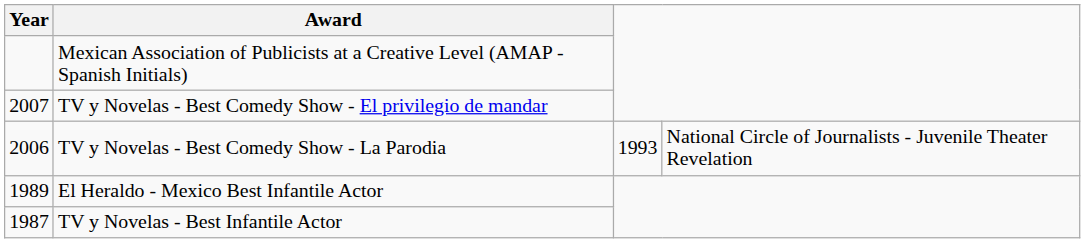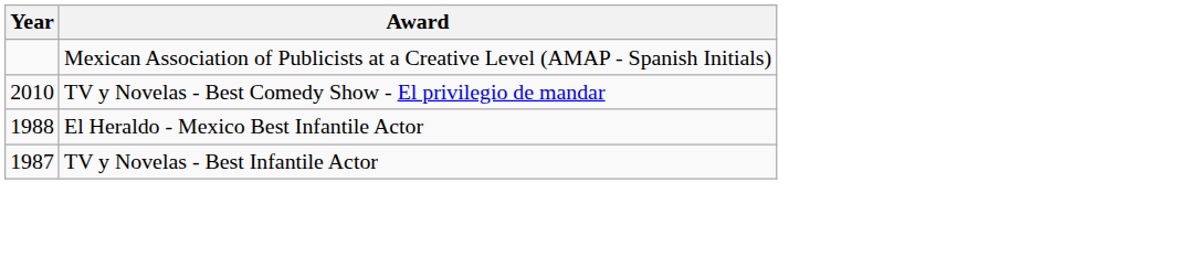 <table class="wikitable">
 <tr>
 <th>Year</th>
 <th>Award</th>
 </tr>
 <tr>
 <td></td>
 <td>Mexican Association of Publicists at a Creative Level (AMAP - Spanish Initials)</td>
 </tr>
 <tr>
-<td>2007</td>
+<td>2010</td>
 <td>TV y Novelas - Best Comedy Show - <a href='#'>El privilegio de mandar</a></td>
 </tr>
 <tr>
-<td>2006</td>
-<td>TV y Novelas - Best Comedy Show - La Parodia</td>
-<td>1993</td>
-<td>National Circle of Journalists - Juvenile Theater Revelation</td>
-</tr>
-<tr>
-<td>1989</td>
+<td>1988</td>
 <td>El Heraldo - Mexico Best Infantile Actor</td>
 </tr>
 <tr>
 <td>1987</td>
 <td>TV y Novelas - Best Infantile Actor</td>
 </tr>
 </table>
